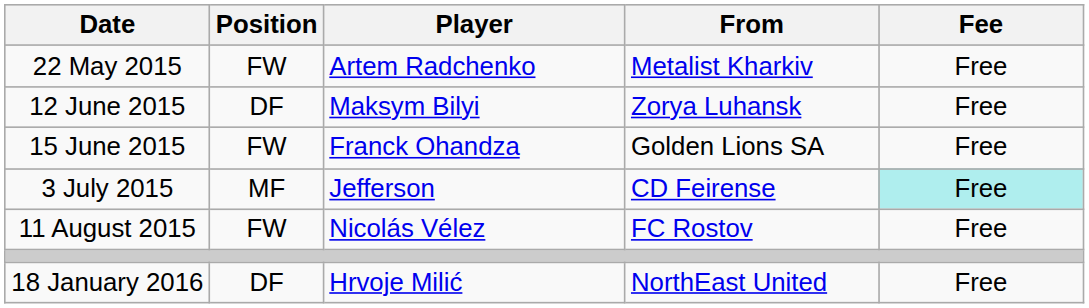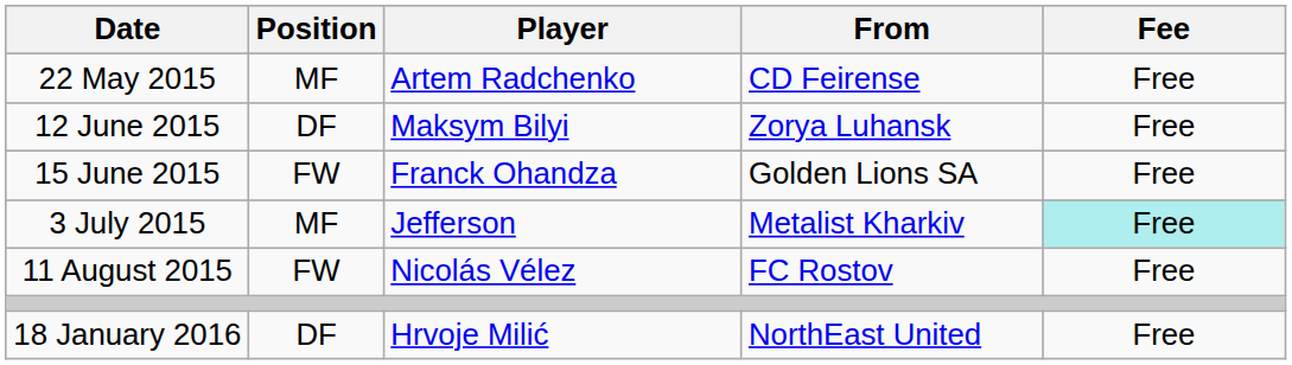 <table class="wikitable" style="text-align: center;">
 <tr>
 <th width=120>Date</th>
 <th width=60>Position</th>
 <th width=180>Player</th>
 <th width=150>From</th>
 <th width=120>Fee</th>
 </tr>
 <tr>
 <td>22 May 2015</td>
-<td>FW</td>
+<td>MF</td>
 <td style="text-align:left;"> <a href='#'>Artem Radchenko</a></td>
-<td style="text-align:left;"><a href='#'>Metalist Kharkiv</a></td>
+<td style="text-align:left;"><a href='#'>CD Feirense</a></td>
 <td>Free</td>
 </tr>
 <tr>
 <td>12 June 2015</td>
 <td>DF</td>
 <td style="text-align:left;"> <a href='#'>Maksym Bilyi</a></td>
 <td style="text-align:left;"><a href='#'>Zorya Luhansk</a></td>
 <td>Free</td>
 </tr>
 <tr>
 <td>15 June 2015</td>
 <td>FW</td>
 <td style="text-align:left;"> <a href='#'>Franck Ohandza</a></td>
 <td style="text-align:left;">Golden Lions SA</td>
 <td>Free</td>
 </tr>
 <tr>
 <td>3 July 2015</td>
 <td>MF</td>
 <td style="text-align:left;"> <a href='#'>Jefferson</a></td>
-<td style="text-align:left;"><a href='#'>CD Feirense</a></td>
+<td style="text-align:left;"><a href='#'>Metalist Kharkiv</a></td>
 <td style="background: paleturquoise;">Free</td>
 </tr>
 <tr>
 <td>11 August 2015</td>
 <td>FW</td>
 <td style="text-align:left;"> <a href='#'>Nicolás Vélez</a></td>
 <td style="text-align:left;"><a href='#'>FC Rostov</a></td>
 <td>Free</td>
 </tr>
 <tr style="color:#CCCCCC;background-color:#CCCCCC">
 <td colspan="6"></td>
 </tr>
 <tr>
 <td>18 January 2016</td>
 <td>DF</td>
 <td style="text-align:left;"> <a href='#'>Hrvoje Milić</a></td>
 <td style="text-align:left;"><a href='#'>NorthEast United</a></td>
 <td>Free</td>
 </tr>
 </table>
